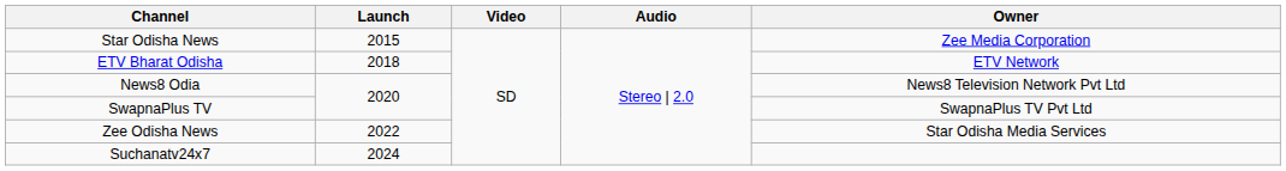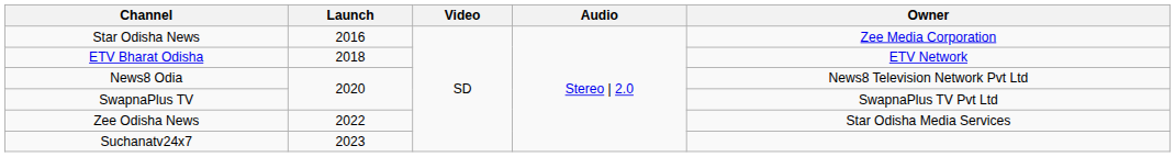 <table class="wikitable sortable" style="border-collapse:collapse; font-size: 90%; text-align:center" width="100%">
 <tr>
 <th>Channel</th>
 <th>Launch</th>
 <th>Video</th>
 <th>Audio</th>
 <th>Owner</th>
 </tr>
 <tr>
 <td>Star Odisha News</td>
-<td>2015</td>
+<td>2016</td>
 <td rowspan="6">SD</td>
 <td rowspan="6"><a href='#'>Stereo</a> | <a href='#'>2.0</a></td>
 <td><a href='#'>Zee Media Corporation</a></td>
 </tr>
 <tr>
 <td><a href='#'>ETV Bharat Odisha</a></td>
 <td>2018</td>
 <td><a href='#'>ETV Network</a></td>
 </tr>
 <tr>
 <td>News8 Odia</td>
 <td rowspan="2">2020</td>
 <td>News8 Television Network Pvt Ltd</td>
 </tr>
 <tr>
 <td>SwapnaPlus TV</td>
 <td>SwapnaPlus TV Pvt Ltd</td>
 </tr>
 <tr>
 <td>Zee Odisha News</td>
 <td>2022</td>
 <td>Star Odisha Media Services</td>
 </tr>
 <tr>
 <td>Suchanatv24x7</td>
-<td>2024</td>
+<td>2023</td>
 <td></td>
 </tr>
 </table>
